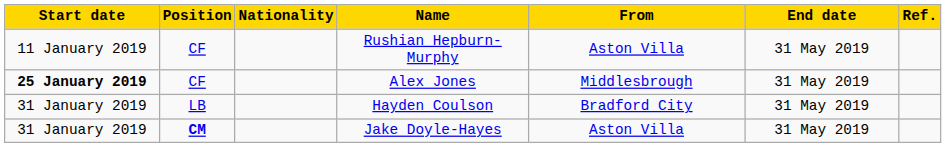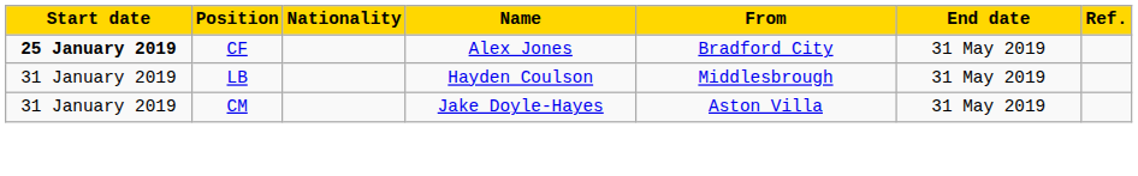 <table class="wikitable"  style="text-align:center; font-size:90%; ">
 <tr>
 <th style="background:#FFD700; color:black; width:120px;">Start date</th>
 <th style="background:#FFD700; color:black; width:50px;">Position</th>
 <th style="background:#FFD700; color:black; width:50px;">Nationality</th>
 <th style="background:#FFD700; color:black; width:150px;">Name</th>
 <th style="background:#FFD700; color:black; width:170px;">From</th>
 <th style="background:#FFD700; color:black; width:120px;">End date</th>
 <th style="background:#FFD700; color:black; width:25px;">Ref.</th>
 </tr>
 <tr>
-<td>11 January 2019</td>
-<td><a href='#'>CF</a></td>
-<td></td>
-<td><a href='#'>Rushian Hepburn-Murphy</a></td>
-<td><a href='#'>Aston Villa</a></td>
-<td>31 May 2019</td>
-<td></td>
-</tr>
-<tr>
 <td><strong>25 January 2019</strong></td>
 <td><a href='#'>CF</a></td>
 <td></td>
 <td><a href='#'>Alex Jones</a></td>
-<td><a href='#'>Middlesbrough</a></td>
+<td><a href='#'>Bradford City</a></td>
 <td>31 May 2019</td>
 <td></td>
 </tr>
 <tr>
 <td>31 January 2019</td>
 <td><a href='#'>LB</a></td>
 <td></td>
 <td><a href='#'>Hayden Coulson</a></td>
-<td><a href='#'>Bradford City</a></td>
+<td><a href='#'>Middlesbrough</a></td>
 <td>31 May 2019</td>
 <td></td>
 </tr>
 <tr>
 <td>31 January 2019</td>
-<td><strong><a href='#'>CM</a></strong></td>
+<td><a href='#'>CM</a></td>
 <td></td>
 <td><a href='#'>Jake Doyle-Hayes</a></td>
 <td><a href='#'>Aston Villa</a></td>
 <td>31 May 2019</td>
 <td></td>
 </tr>
 </table>
